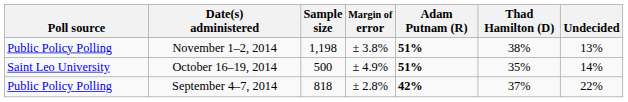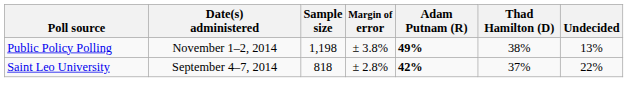 <table class="wikitable">
 <tr valign= bottom>
 <th style="width:180px;">Poll source</th>
 <th style="width:190px;">Date(s)<br>administered</th>
 <th class=small>Sample<br>size</th>
 <th><small>Margin of</small><br>error</th>
 <th style="width:100px;">Adam<br>Putnam (R)</th>
 <th style="width:100px;">Thad<br>Hamilton (D)</th>
 <th>Undecided</th>
 </tr>
 <tr>
 <td><a href='#'>Public Policy Polling</a></td>
 <td align=center>November 1–2, 2014</td>
 <td align=center>1,198</td>
 <td align=center>± 3.8%</td>
-<td><strong>51%</strong></td>
+<td><strong>49%</strong></td>
 <td align=center>38%</td>
 <td align=center>13%</td>
 </tr>
 <tr>
 <td><a href='#'>Saint Leo University</a></td>
-<td align=center>October 16–19, 2014</td>
-<td align=center>500</td>
-<td align=center>± 4.9%</td>
-<td><strong>51%</strong></td>
-<td align=center>35%</td>
-<td align=center>14%</td>
-</tr>
-<tr>
-<td><a href='#'>Public Policy Polling</a></td>
 <td align=center>September 4–7, 2014</td>
 <td align=center>818</td>
 <td align=center>± 2.8%</td>
 <td><strong>42%</strong></td>
 <td align=center>37%</td>
 <td align=center>22%</td>
 </tr>
 </table>
